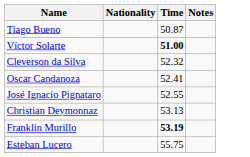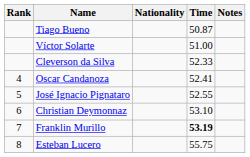 <table class="wikitable sortable" style="text-align:center">
 <tr>
+<th>Rank</th>
 <th>Name</th>
 <th>Nationality</th>
 <th>Time</th>
 <th>Notes</th>
 </tr>
 <tr>
+<td></td>
 <td align=left><a href='#'>Tiago Bueno</a></td>
 <td align=left></td>
 <td>50.87</td>
 <td></td>
 </tr>
 <tr>
+<td></td>
 <td align=left><a href='#'>Víctor Solarte</a></td>
 <td align=left></td>
-<td><strong>51.00</strong></td>
+<td>51.00</td>
 <td></td>
 </tr>
 <tr>
+<td></td>
 <td align=left><a href='#'>Cleverson da Silva</a></td>
 <td align=left></td>
-<td>52.32</td>
+<td>52.33</td>
 <td></td>
 </tr>
 <tr>
+<td>4</td>
 <td align=left><a href='#'>Oscar Candanoza</a></td>
 <td align=left></td>
 <td>52.41</td>
 <td></td>
 </tr>
 <tr>
+<td>5</td>
 <td align=left><a href='#'>José Ignacio Pignataro</a></td>
 <td align=left></td>
 <td>52.55</td>
 <td></td>
 </tr>
 <tr>
+<td>6</td>
 <td align=left><a href='#'>Christian Deymonnaz</a></td>
 <td align=left></td>
-<td>53.13</td>
+<td>53.10</td>
 <td></td>
 </tr>
 <tr>
+<td>7</td>
 <td align=left><a href='#'>Franklin Murillo</a></td>
 <td align=left></td>
 <td><strong>53.19</strong></td>
 <td></td>
 </tr>
 <tr>
+<td>8</td>
 <td align=left><a href='#'>Esteban Lucero</a></td>
 <td align=left></td>
 <td>55.75</td>
 <td></td>
 </tr>
 </table>
